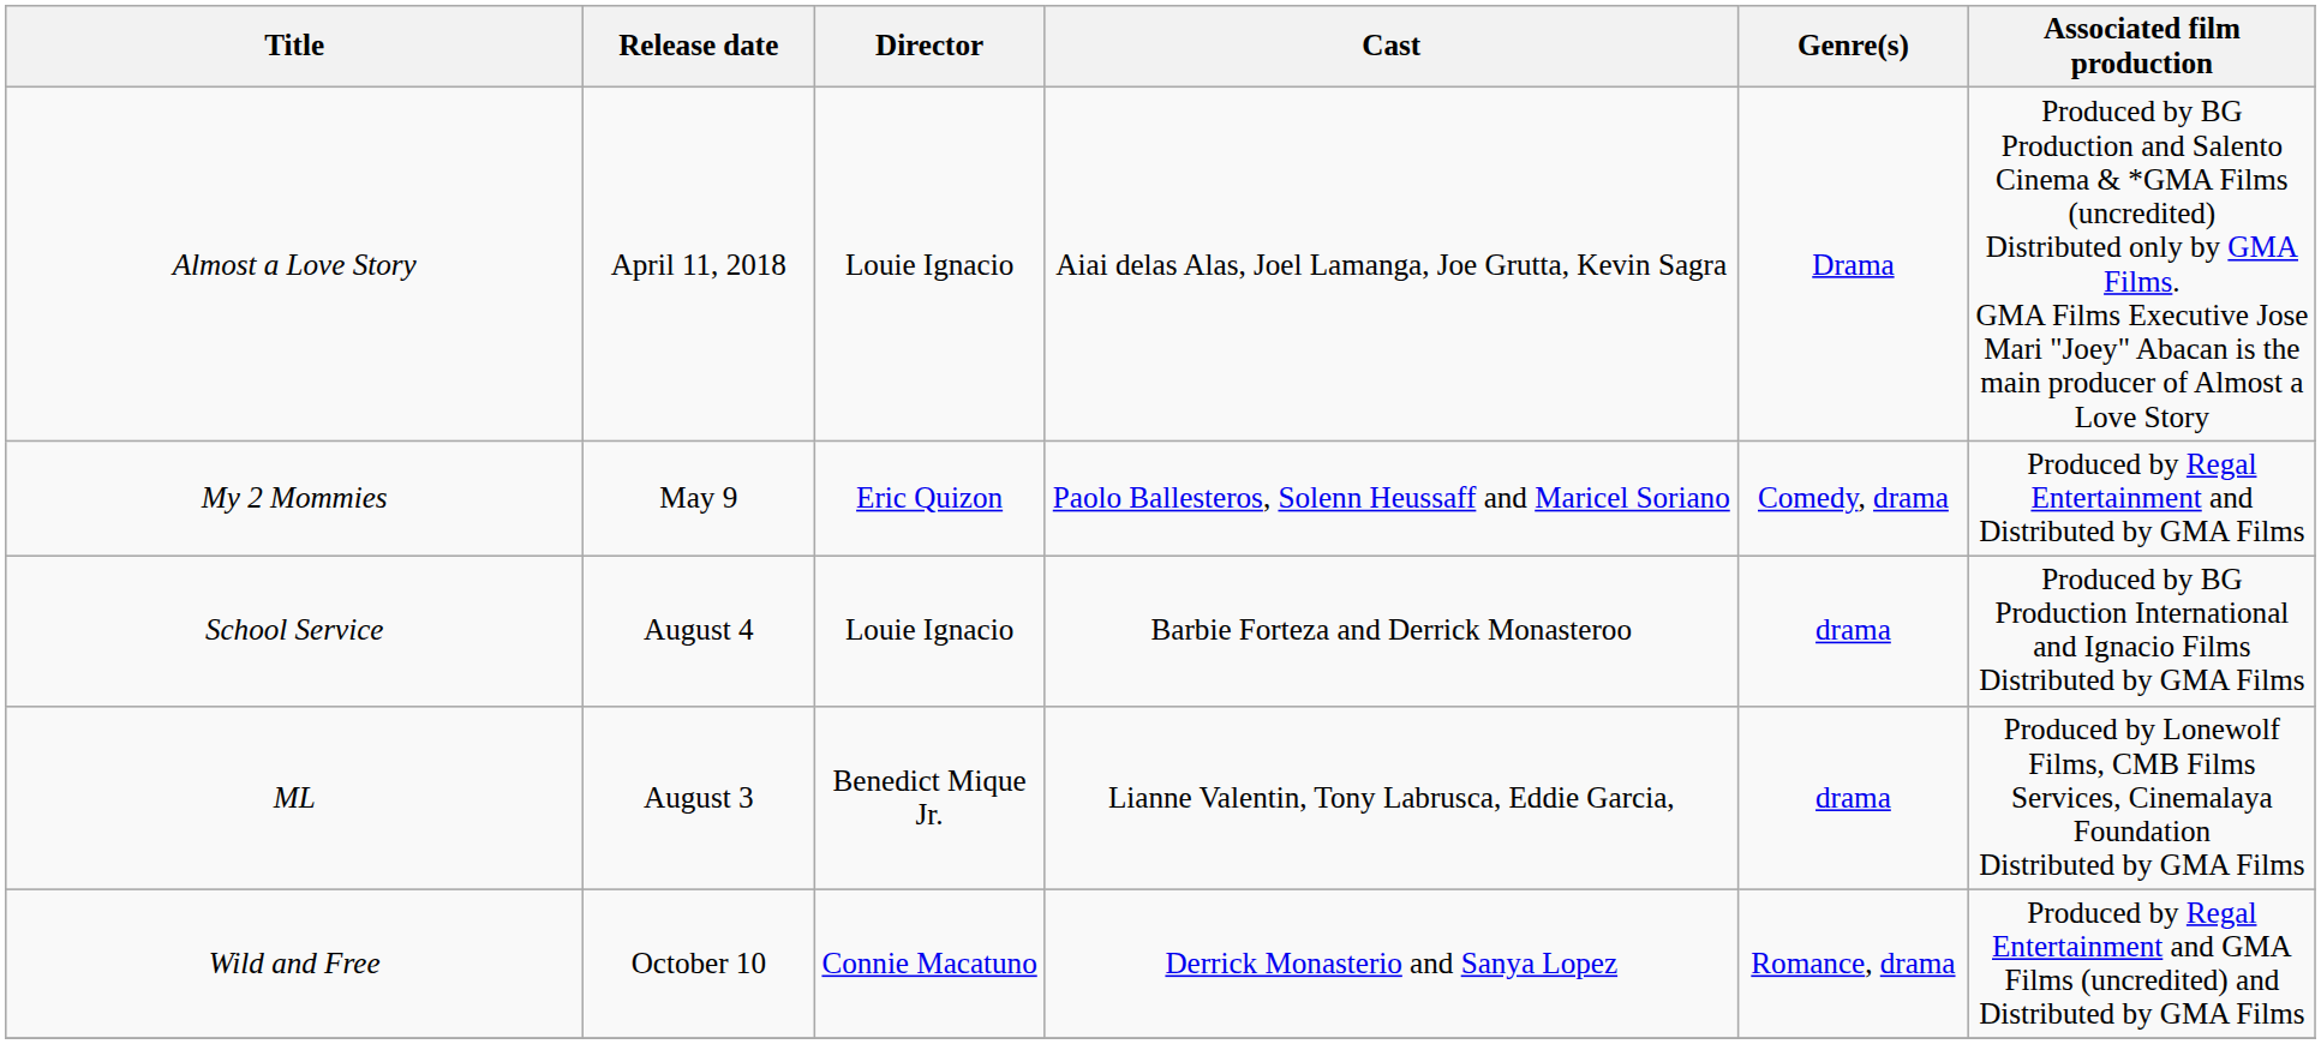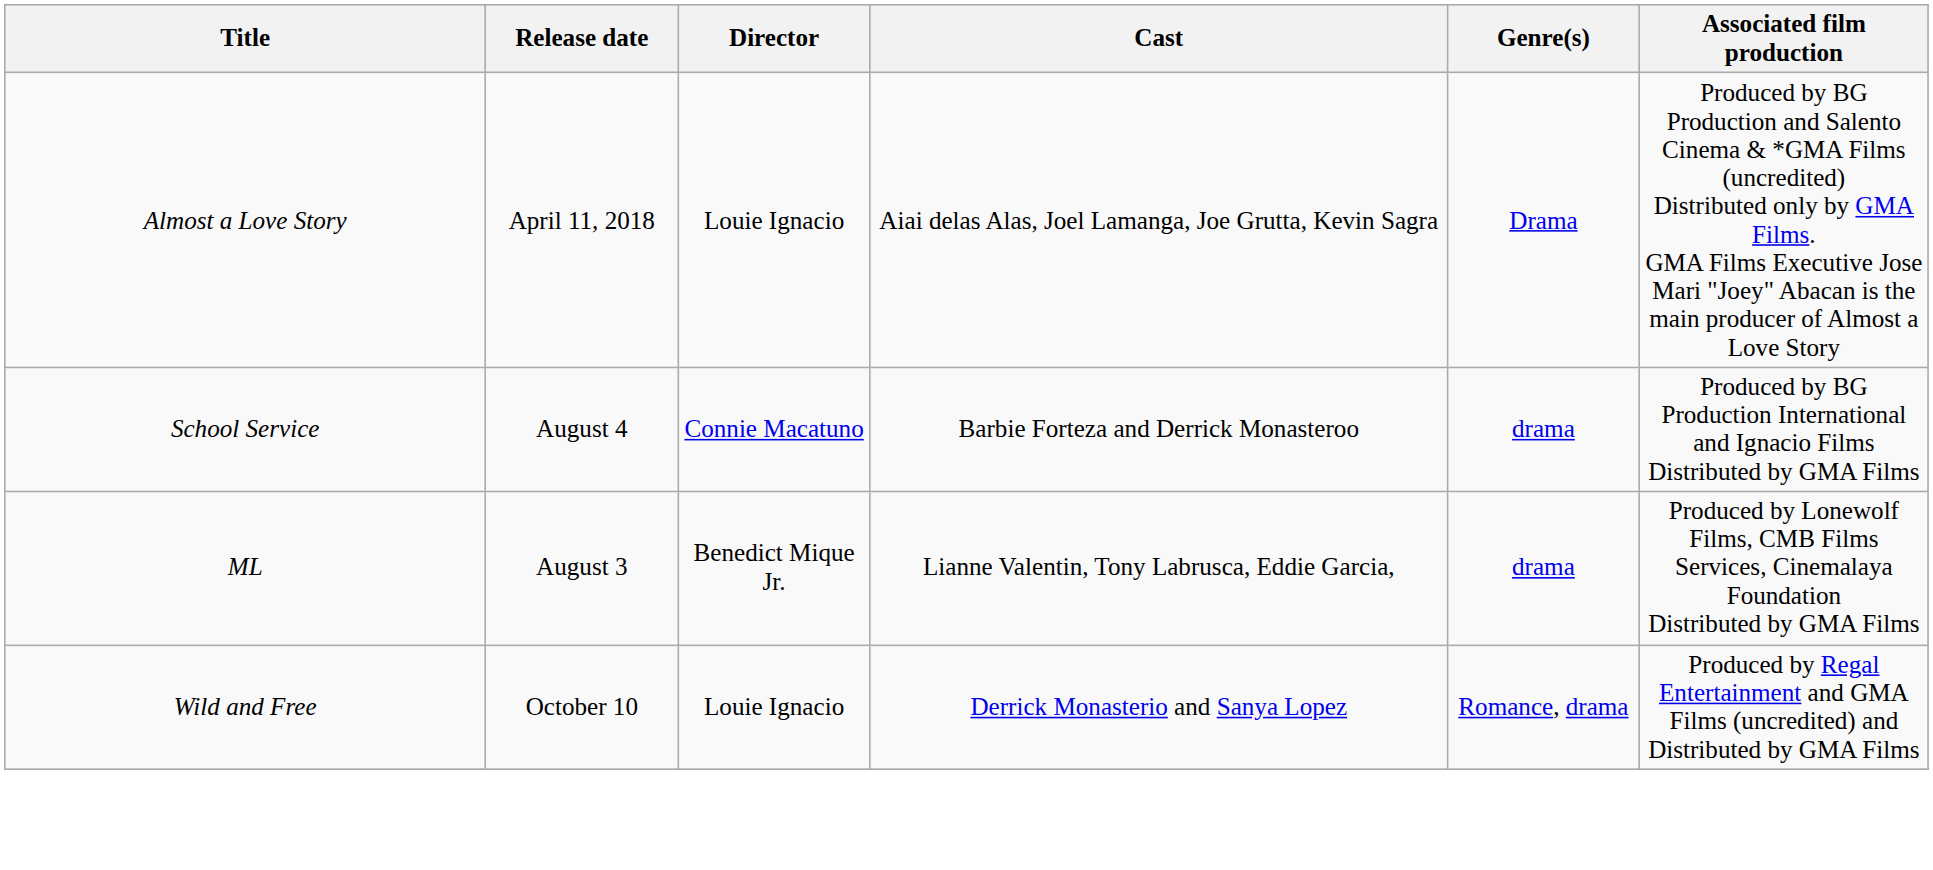 <table class="wikitable" "toccolours sortable" style="width:97%; text-align:center">
 <tr>
 <th style="width:25%;">Title</th>
 <th style="width:10%;">Release date</th>
 <th style="width:10%;">Director</th>
 <th style="width:30%;">Cast</th>
 <th style="width:10%;">Genre(s)</th>
 <th style="width:15%;">Associated film production</th>
 </tr>
 <tr>
 <td><em>Almost a Love Story</em></td>
 <td>April 11, 2018</td>
 <td>Louie Ignacio</td>
 <td>Aiai delas Alas, Joel Lamanga, Joe Grutta, Kevin Sagra</td>
 <td><a href='#'>Drama</a></td>
 <td>Produced by BG Production and Salento Cinema & *GMA Films (uncredited)<br>Distributed only by <a href='#'>GMA Films</a>.<br>GMA Films Executive Jose Mari "Joey" Abacan is the main producer of Almost a Love Story </td>
 </tr>
 <tr>
-<td><em>My 2 Mommies</em></td>
-<td>May 9</td>
-<td><a href='#'>Eric Quizon</a></td>
-<td><a href='#'>Paolo Ballesteros</a>, <a href='#'>Solenn Heussaff</a> and <a href='#'>Maricel Soriano</a></td>
-<td><a href='#'>Comedy</a>, <a href='#'>drama</a></td>
-<td>Produced by <a href='#'>Regal Entertainment</a> and Distributed by GMA Films</td>
-</tr>
-<tr>
 <td><em>School Service</em></td>
 <td>August 4</td>
-<td>Louie Ignacio</td>
+<td><a href='#'>Connie Macatuno</a></td>
 <td>Barbie Forteza and Derrick Monasteroo</td>
 <td><a href='#'>drama</a></td>
 <td>Produced by BG Production International and Ignacio Films<br>Distributed by GMA Films </td>
 </tr>
 <tr>
 <td><em>ML</em></td>
 <td>August 3</td>
 <td>Benedict Mique Jr.</td>
 <td>Lianne Valentin, Tony Labrusca, Eddie Garcia,</td>
 <td><a href='#'>drama</a></td>
 <td>Produced by Lonewolf Films, CMB Films Services, Cinemalaya Foundation<br>Distributed by GMA Films  </td>
 </tr>
 <tr>
 <td><em>Wild and Free</em></td>
 <td>October 10</td>
-<td><a href='#'>Connie Macatuno</a></td>
+<td>Louie Ignacio</td>
 <td><a href='#'>Derrick Monasterio</a> and <a href='#'>Sanya Lopez</a></td>
 <td><a href='#'>Romance</a>, <a href='#'>drama</a></td>
 <td>Produced by <a href='#'>Regal Entertainment</a> and GMA Films  (uncredited) and Distributed by GMA Films</td>
 </tr>
 <tr>
 </tr>
 </table>
